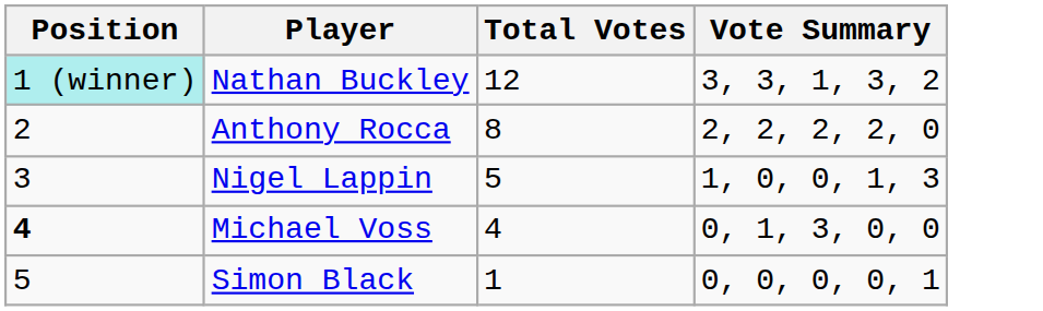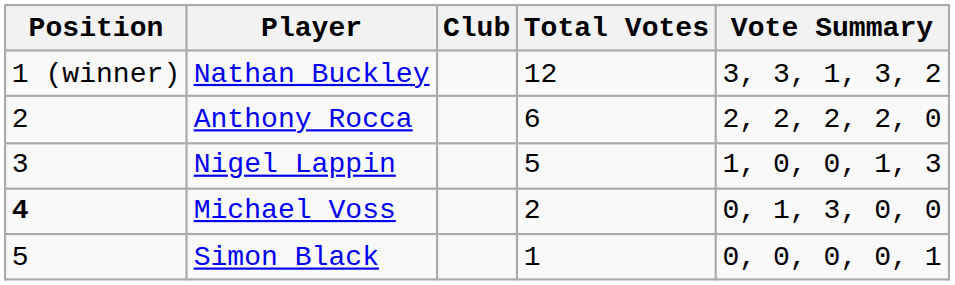 <table class="wikitable">
 <tr>
 <th>Position</th>
 <th>Player</th>
+<th>Club</th>
 <th>Total Votes</th>
 <th>Vote Summary</th>
 </tr>
 <tr>
-<td style="background: paleturquoise;">1 (winner)</td>
+<td>1 (winner)</td>
 <td><a href='#'>Nathan Buckley</a></td>
+<td></td>
 <td>12</td>
 <td>3, 3, 1, 3, 2</td>
 </tr>
 <tr>
 <td>2</td>
 <td><a href='#'>Anthony Rocca</a></td>
-<td>8</td>
+<td></td>
+<td>6</td>
 <td>2, 2, 2, 2, 0</td>
 </tr>
 <tr>
 <td>3</td>
 <td><a href='#'>Nigel Lappin</a></td>
+<td></td>
 <td>5</td>
 <td>1, 0, 0, 1, 3</td>
 </tr>
 <tr>
 <td><strong>4</strong></td>
 <td><a href='#'>Michael Voss</a></td>
-<td>4</td>
+<td></td>
+<td>2</td>
 <td>0, 1, 3, 0, 0</td>
 </tr>
 <tr>
 <td>5</td>
 <td><a href='#'>Simon Black</a></td>
+<td></td>
 <td>1</td>
 <td>0, 0, 0, 0, 1</td>
 </tr>
 </table>
